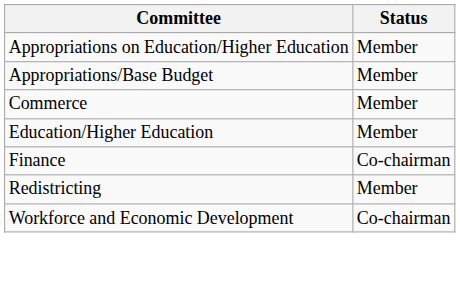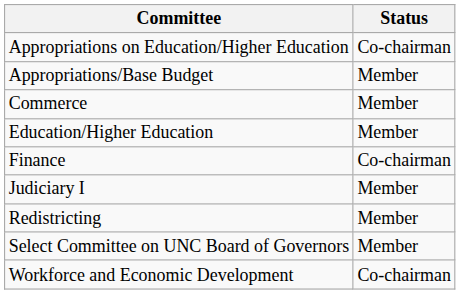 <table class="wikitable">
 <tr>
 <th>Committee</th>
 <th>Status</th>
 </tr>
 <tr>
 <td>Appropriations on Education/Higher Education</td>
-<td>Member</td>
+<td>Co-chairman</td>
 </tr>
 <tr>
 <td>Appropriations/Base Budget</td>
 <td>Member</td>
 </tr>
 <tr>
 <td>Commerce</td>
 <td>Member</td>
 </tr>
 <tr>
 <td>Education/Higher Education</td>
 <td>Member</td>
 </tr>
 <tr>
 <td>Finance</td>
 <td>Co-chairman</td>
 </tr>
 <tr>
+<td>Judiciary I</td>
+<td>Member</td>
+</tr>
+<tr>
 <td>Redistricting</td>
+<td>Member</td>
+</tr>
+<tr>
+<td>Select Committee on UNC Board of Governors</td>
 <td>Member</td>
 </tr>
 <tr>
 <td>Workforce and Economic Development</td>
 <td>Co-chairman</td>
 </tr>
 </table>
